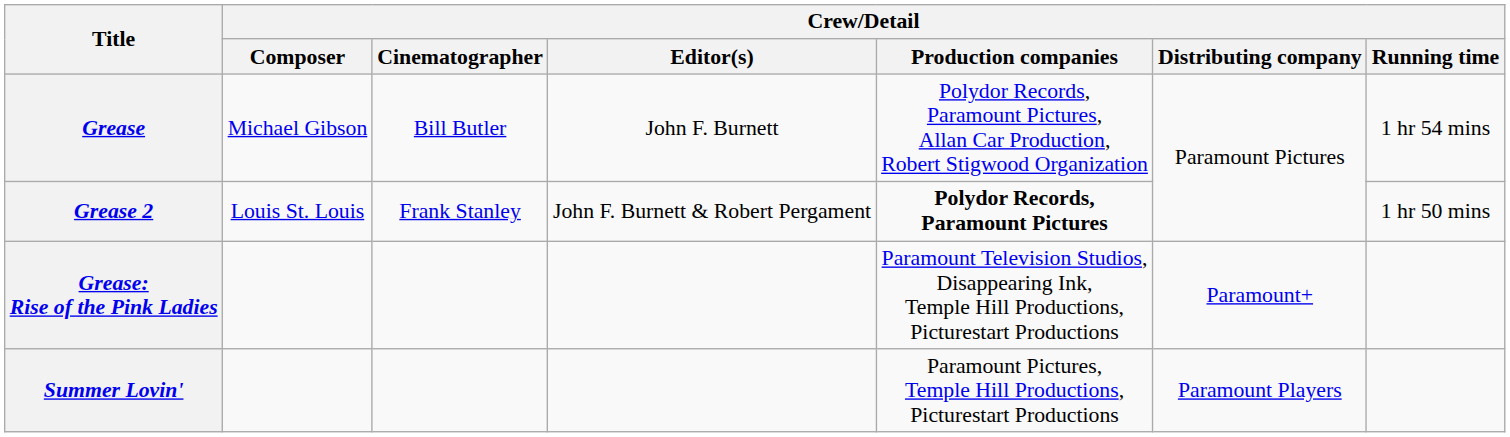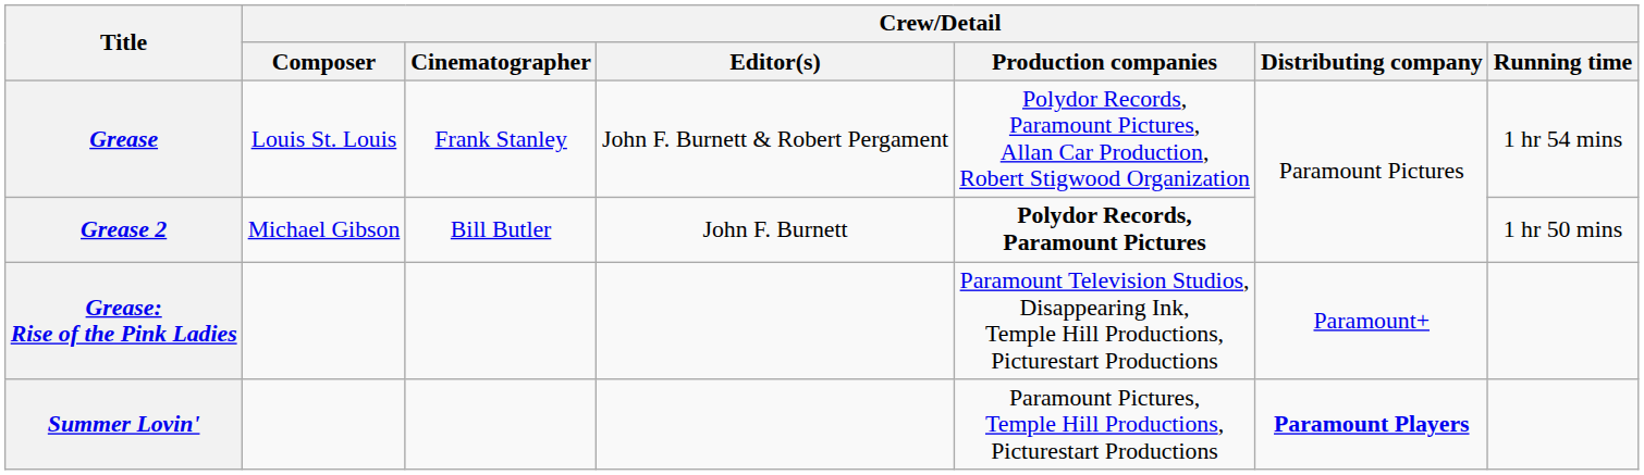 <table class="wikitable sortable" style="text-align:center;">
 <tr>
 <th rowspan="2">Title</th>
 <th colspan="7">Crew/Detail</th>
 </tr>
 <tr>
 <th>Composer</th>
 <th>Cinematographer</th>
 <th>Editor(s)</th>
 <th>Production companies</th>
 <th>Distributing company</th>
 <th>Running time</th>
 </tr>
 <tr>
 <th><em><a href='#'>Grease</a></em></th>
-<td><a href='#'>Michael Gibson</a></td>
-<td><a href='#'>Bill Butler</a></td>
-<td>John F. Burnett</td>
+<td><a href='#'>Louis St. Louis</a></td>
+<td><a href='#'>Frank Stanley</a></td>
+<td>John F. Burnett & Robert Pergament</td>
 <td><a href='#'>Polydor Records</a>, <br><a href='#'>Paramount Pictures</a>, <br><a href='#'>Allan Car Production</a>, <br><a href='#'>Robert Stigwood Organization</a></td>
 <td rowspan="2">Paramount Pictures</td>
 <td>1 hr 54 mins</td>
 </tr>
 <tr>
 <th><em><a href='#'>Grease 2</a></em></th>
-<td><a href='#'>Louis St. Louis</a></td>
-<td><a href='#'>Frank Stanley</a></td>
-<td>John F. Burnett & Robert Pergament</td>
+<td><a href='#'>Michael Gibson</a></td>
+<td><a href='#'>Bill Butler</a></td>
+<td>John F. Burnett</td>
 <td><strong>Polydor Records, <br>Paramount Pictures</strong></td>
 <td>1 hr 50 mins</td>
 </tr>
 <tr>
 <th><em><a href='#'>Grease: <br>Rise of the Pink Ladies</a></em></th>
 <td></td>
 <td></td>
 <td></td>
 <td><a href='#'>Paramount Television Studios</a>, <br>Disappearing Ink, <br>Temple Hill Productions, <br>Picturestart Productions</td>
 <td><a href='#'>Paramount+</a></td>
 <td></td>
 </tr>
 <tr>
 <th><em><a href='#'>Summer Lovin'</a></em></th>
 <td></td>
 <td></td>
 <td></td>
 <td>Paramount Pictures, <br><a href='#'>Temple Hill Productions</a>, <br>Picturestart Productions</td>
-<td><a href='#'>Paramount Players</a></td>
+<td><strong><a href='#'>Paramount Players</a></strong></td>
 <td></td>
 </tr>
 </table>
